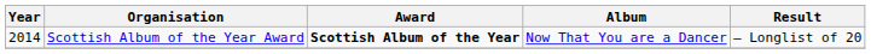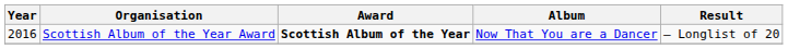 <table class="wikitable plainrowheaders" style="text-align:center;">
 <tr>
 <th>Year</th>
 <th>Organisation</th>
 <th>Award</th>
 <th>Album</th>
 <th>Result</th>
 </tr>
 <tr>
-<td>2014</td>
+<td>2016</td>
 <td><a href='#'>Scottish Album of the Year Award</a></td>
 <td><strong>Scottish Album of the Year</strong></td>
 <td><a href='#'>Now That You are a Dancer</a></td>
 <td> – Longlist of 20</td>
 </tr>
 <tr>
 </tr>
 </table>
